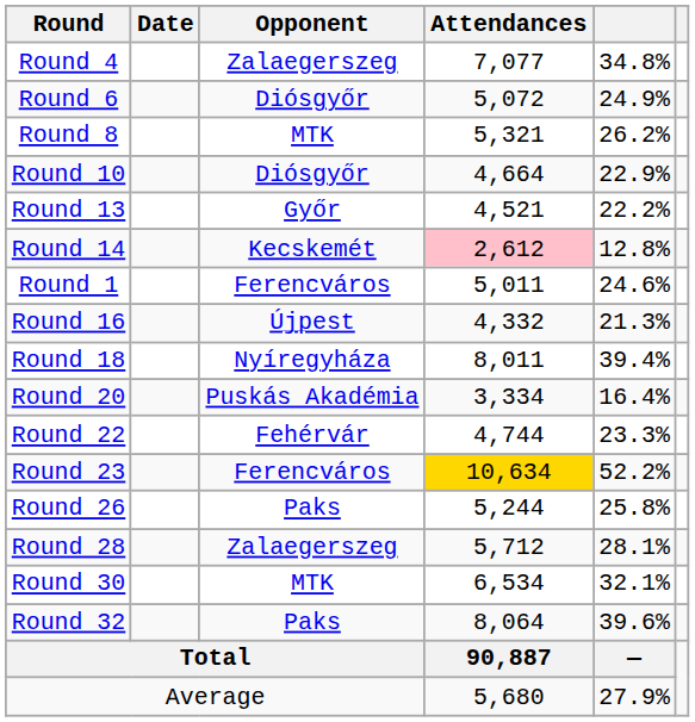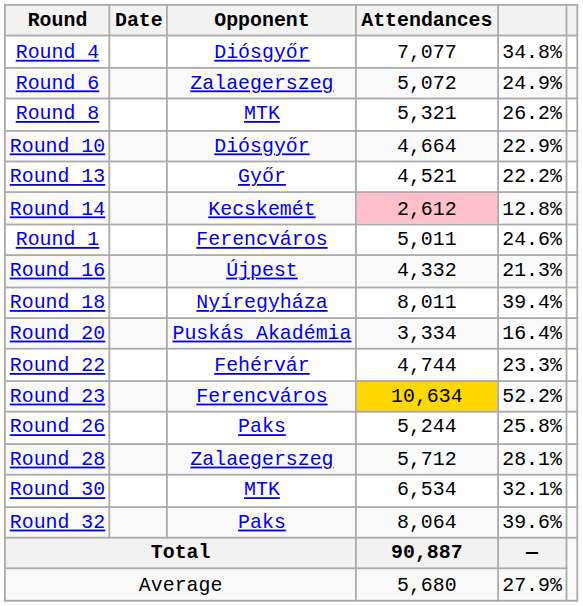 <table class="wikitable sortable mw-collapsible mw-collapsed" style="text-align:center; font-size:85%;">
 <tr>
 <th scope="col">Round</th>
 <th scope="col">Date</th>
 <th scope="col">Opponent</th>
 <th scope="col">Attendances</th>
 <th scope="col"></th>
 <th scope="col"></th>
 </tr>
 <tr bgcolor="white">
 <td><a href='#'>Round 4</a></td>
 <td></td>
-<td><a href='#'>Zalaegerszeg</a></td>
+<td><a href='#'>Diósgyőr</a></td>
 <td>7,077</td>
 <td>34.8%</td>
 <td></td>
 </tr>
 <tr>
 <td><a href='#'>Round 6</a></td>
 <td></td>
-<td><a href='#'>Diósgyőr</a></td>
+<td><a href='#'>Zalaegerszeg</a></td>
 <td>5,072</td>
 <td>24.9%</td>
 <td></td>
 </tr>
 <tr bgcolor="white">
 <td><a href='#'>Round 8</a></td>
 <td></td>
 <td><a href='#'>MTK</a></td>
 <td>5,321</td>
 <td>26.2%</td>
 <td></td>
 </tr>
 <tr>
 <td><a href='#'>Round 10</a></td>
 <td></td>
 <td><a href='#'>Diósgyőr</a></td>
 <td>4,664</td>
 <td>22.9%</td>
 <td></td>
 </tr>
 <tr bgcolor="white">
 <td><a href='#'>Round 13</a></td>
 <td></td>
 <td><a href='#'>Győr</a></td>
 <td>4,521</td>
 <td>22.2%</td>
 <td></td>
 </tr>
 <tr>
 <td><a href='#'>Round 14</a></td>
 <td></td>
 <td><a href='#'>Kecskemét</a></td>
 <td style="background-color: pink;">2,612</td>
 <td>12.8%</td>
 <td></td>
 </tr>
 <tr bgcolor="white">
 <td><a href='#'>Round 1</a></td>
 <td></td>
 <td><a href='#'>Ferencváros</a></td>
 <td>5,011</td>
 <td>24.6%</td>
 <td></td>
 </tr>
 <tr>
 <td><a href='#'>Round 16</a></td>
 <td></td>
 <td><a href='#'>Újpest</a></td>
 <td>4,332</td>
 <td>21.3%</td>
 <td></td>
 </tr>
 <tr bgcolor="white">
 <td><a href='#'>Round 18</a></td>
 <td></td>
 <td><a href='#'>Nyíregyháza</a></td>
 <td>8,011</td>
 <td>39.4%</td>
 <td></td>
 </tr>
 <tr>
 <td><a href='#'>Round 20</a></td>
 <td></td>
 <td><a href='#'>Puskás Akadémia</a></td>
 <td>3,334</td>
 <td>16.4%</td>
 <td></td>
 </tr>
 <tr bgcolor="white">
 <td><a href='#'>Round 22</a></td>
 <td></td>
 <td><a href='#'>Fehérvár</a></td>
 <td>4,744</td>
 <td>23.3%</td>
 <td></td>
 </tr>
 <tr>
 <td><a href='#'>Round 23</a></td>
 <td></td>
 <td><a href='#'>Ferencváros</a></td>
 <td style="background-color: gold;">10,634</td>
 <td>52.2%</td>
 <td></td>
 </tr>
 <tr bgcolor="white">
 <td><a href='#'>Round 26</a></td>
 <td></td>
 <td><a href='#'>Paks</a></td>
 <td>5,244</td>
 <td>25.8%</td>
 <td></td>
 </tr>
 <tr>
 <td><a href='#'>Round 28</a></td>
 <td></td>
 <td><a href='#'>Zalaegerszeg</a></td>
 <td>5,712</td>
 <td>28.1%</td>
 <td></td>
 </tr>
 <tr bgcolor="white">
 <td><a href='#'>Round 30</a></td>
 <td></td>
 <td><a href='#'>MTK</a></td>
 <td>6,534</td>
 <td>32.1%</td>
 <td></td>
 </tr>
 <tr>
 <td><a href='#'>Round 32</a></td>
 <td></td>
 <td><a href='#'>Paks</a></td>
 <td>8,064</td>
 <td>39.6%</td>
 <td></td>
 </tr>
 <tr>
 <th colspan="3">Total</th>
 <th>90,887</th>
 <th>—</th>
 </tr>
 <tr>
 <td colspan="3">Average</td>
 <td>5,680</td>
 <td>27.9%</td>
 </tr>
 </table>
